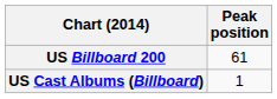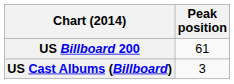 <table class="wikitable sortable plainrowheaders" style="text-align:center">
 <tr>
 <th scope="col">Chart (2014)</th>
 <th scope="col">Peak<br>position</th>
 </tr>
 <tr>
 <th scope="row">US <a href='#'><em>Billboard</em> 200</a></th>
 <td>61</td>
 </tr>
 <tr>
 <th scope="row">US <a href='#'>Cast Albums</a> (<em><a href='#'>Billboard</a></em>)</th>
-<td>1</td>
+<td>3</td>
 </tr>
 </table>
